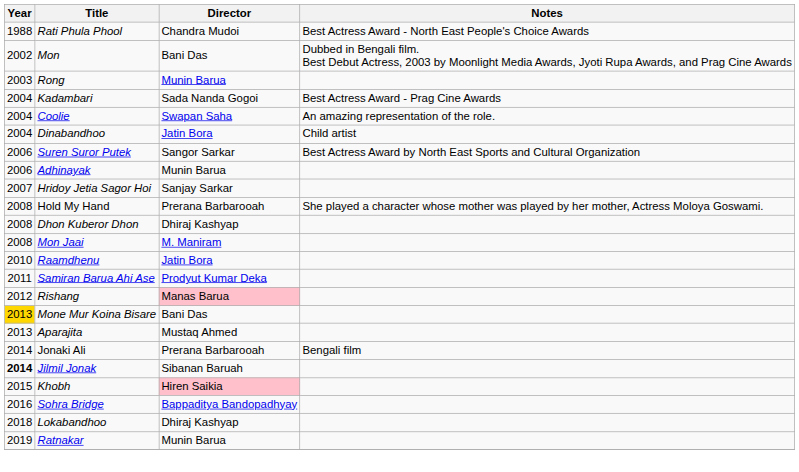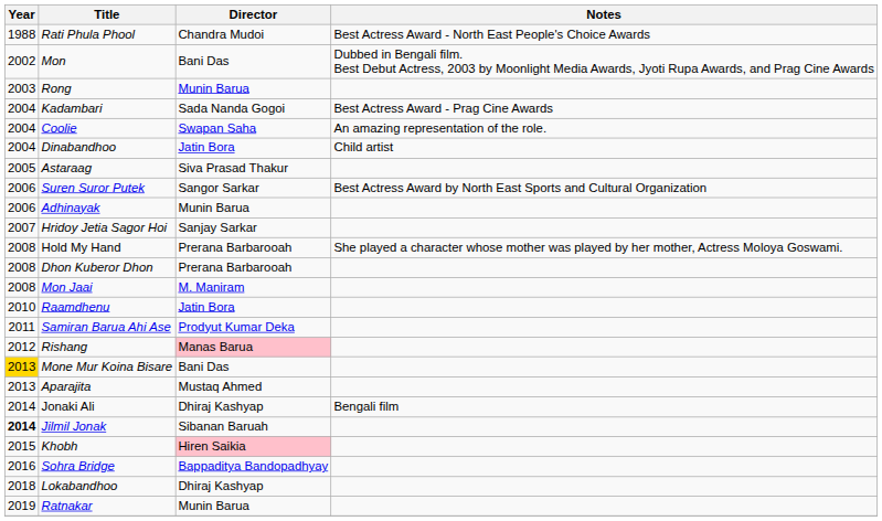 <table class="wikitable sortable">
 <tr>
 <th>Year</th>
 <th>Title</th>
 <th>Director</th>
 <th class="unsortable">Notes</th>
 </tr>
 <tr>
 <td align="center">1988</td>
 <td><em>Rati Phula Phool</em></td>
 <td>Chandra Mudoi</td>
 <td>Best Actress Award - North East People's Choice Awards</td>
 </tr>
 <tr>
 <td align="center">2002</td>
 <td><em> Mon</em></td>
 <td>Bani Das</td>
 <td>Dubbed in Bengali film. <br> Best Debut Actress, 2003 by Moonlight Media Awards, Jyoti Rupa Awards, and Prag Cine Awards</td>
 </tr>
 <tr>
 <td align="center">2003</td>
 <td><em>Rong</em></td>
 <td><a href='#'>Munin Barua</a></td>
 <td></td>
 </tr>
 <tr>
 <td align="center">2004</td>
 <td><em>Kadambari</em></td>
 <td>Sada Nanda Gogoi</td>
 <td>Best Actress Award - Prag Cine Awards</td>
 </tr>
 <tr>
 <td align="center">2004</td>
 <td><em><a href='#'>Coolie</a></em></td>
 <td><a href='#'>Swapan Saha</a></td>
 <td>An amazing representation of the role.</td>
 </tr>
 <tr>
 <td align="center">2004</td>
 <td><em>Dinabandhoo</em></td>
 <td><a href='#'>Jatin Bora</a></td>
 <td>Child artist</td>
 </tr>
 <tr>
+<td align="center">2005</td>
+<td><em>Astaraag</em></td>
+<td>Siva Prasad Thakur</td>
+<td></td>
+</tr>
+<tr>
 <td align="center">2006</td>
 <td><em><a href='#'>Suren Suror Putek</a></em></td>
 <td>Sangor Sarkar</td>
 <td>Best Actress Award by North East Sports and Cultural Organization</td>
 </tr>
 <tr>
 <td align="center">2006</td>
 <td><em><a href='#'>Adhinayak</a></em></td>
 <td>Munin Barua</td>
 <td></td>
 </tr>
 <tr>
 <td align="center">2007</td>
 <td><em>Hridoy Jetia Sagor Hoi</em></td>
 <td>Sanjay Sarkar</td>
 <td></td>
 </tr>
 <tr>
 <td align="center">2008</td>
 <td>Hold My Hand</td>
 <td>Prerana Barbarooah</td>
 <td>She played a character whose mother was played by her mother, Actress Moloya Goswami.</td>
 </tr>
 <tr>
 <td>2008</td>
 <td><em>Dhon Kuberor Dhon</em></td>
-<td>Dhiraj Kashyap</td>
+<td>Prerana Barbarooah</td>
 <td></td>
 </tr>
 <tr>
 <td align="center">2008</td>
 <td><em><a href='#'>Mon Jaai</a></em></td>
 <td><a href='#'>M. Maniram</a></td>
 <td></td>
 </tr>
 <tr>
 <td align="center">2010</td>
 <td><em><a href='#'>Raamdhenu</a></em></td>
 <td><a href='#'>Jatin Bora</a></td>
 <td></td>
 </tr>
 <tr>
 <td align="center">2011</td>
 <td><em><a href='#'>Samiran Barua Ahi Ase</a></em></td>
 <td><a href='#'>Prodyut Kumar Deka</a></td>
 <td></td>
 </tr>
 <tr>
 <td align="center">2012</td>
 <td><em>Rishang</em></td>
 <td style="background: pink;">Manas Barua</td>
 <td></td>
 </tr>
 <tr>
 <td align="center" style="background: gold;">2013</td>
 <td><em>Mone Mur Koina Bisare</em></td>
 <td>Bani Das</td>
 <td></td>
 </tr>
 <tr>
 <td align="center">2013</td>
 <td><em>Aparajita</em></td>
 <td>Mustaq Ahmed</td>
 <td></td>
 </tr>
 <tr>
 <td align="center">2014</td>
 <td>Jonaki Ali</td>
-<td>Prerana Barbarooah</td>
+<td>Dhiraj Kashyap</td>
 <td>Bengali film</td>
 </tr>
 <tr>
 <td><strong>2014</strong></td>
 <td><em><a href='#'>Jilmil Jonak</a></em></td>
 <td>Sibanan Baruah</td>
 <td></td>
 </tr>
 <tr>
 <td align="center">2015</td>
 <td><em>Khobh</em></td>
 <td style="background: pink;">Hiren Saikia</td>
 <td></td>
 </tr>
 <tr>
 <td align="center">2016</td>
 <td><em><a href='#'>Sohra Bridge</a></em></td>
 <td><a href='#'>Bappaditya Bandopadhyay</a></td>
 <td></td>
 </tr>
 <tr>
 <td align="center">2018</td>
 <td><em>Lokabandhoo</em></td>
 <td>Dhiraj Kashyap</td>
 <td></td>
 </tr>
 <tr>
 <td align ="center">2019</td>
 <td><em><a href='#'>Ratnakar</a></em></td>
 <td>Munin Barua</td>
 <td></td>
 </tr>
 <tr>
 </tr>
 </table>
